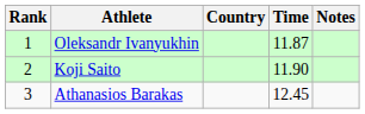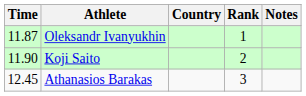 <table class="wikitable sortable" style="text-align:center">
 <tr>
-<th>Rank</th>
+<th>Time</th>
 <th>Athlete</th>
 <th>Country</th>
-<th>Time</th>
+<th>Rank</th>
 <th>Notes</th>
 </tr>
 <tr style="background:#cfc;">
-<td>1</td>
+<td>11.87</td>
 <td align="left"><a href='#'>Oleksandr Ivanyukhin</a></td>
 <td align="left"></td>
-<td>11.87</td>
+<td>1</td>
 <td></td>
 </tr>
 <tr style="background:#cfc;">
-<td>2</td>
+<td>11.90</td>
 <td align="left"><a href='#'>Koji Saito</a></td>
 <td align="left"></td>
-<td>11.90</td>
+<td>2</td>
 <td></td>
 </tr>
 <tr>
-<td>3</td>
+<td>12.45</td>
 <td align="left"><a href='#'>Athanasios Barakas</a></td>
 <td align="left"></td>
-<td>12.45</td>
+<td>3</td>
 <td></td>
 </tr>
 </table>
